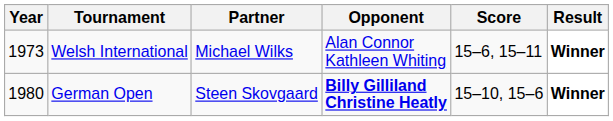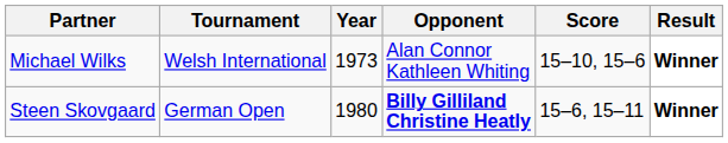 <table class="sortable wikitable" style="font-size: 90%;">
 <tr>
+<th>Partner</th>
+<th>Tournament</th>
 <th>Year</th>
-<th>Tournament</th>
-<th>Partner</th>
 <th>Opponent</th>
 <th>Score</th>
 <th>Result</th>
 </tr>
 <tr>
+<td align="left"> <a href='#'>Michael Wilks</a></td>
+<td align="left"><a href='#'>Welsh International</a></td>
 <td align="center">1973</td>
-<td align="left"><a href='#'>Welsh International</a></td>
-<td align="left"> <a href='#'>Michael Wilks</a></td>
 <td align="left"> <a href='#'>Alan Connor</a><br> <a href='#'>Kathleen Whiting</a></td>
+<td align="left">15–10, 15–6</td>
+<td style="text-align:left; background:white"> <strong>Winner</strong></td>
+</tr>
+<tr>
+<td align="left"> <a href='#'>Steen Skovgaard</a></td>
+<td align="left"><a href='#'>German Open</a></td>
+<td align="center">1980</td>
+<td align="left"><strong> <a href='#'>Billy Gilliland</a><br> <a href='#'>Christine Heatly</a></strong></td>
 <td align="left">15–6, 15–11</td>
 <td style="text-align:left; background:white"> <strong>Winner</strong></td>
 </tr>
-<tr>
-<td align="center">1980</td>
-<td align="left"><a href='#'>German Open</a></td>
-<td align="left"> <a href='#'>Steen Skovgaard</a></td>
-<td align="left"><strong> <a href='#'>Billy Gilliland</a><br> <a href='#'>Christine Heatly</a></strong></td>
-<td align="left">15–10, 15–6</td>
-<td style="text-align:left; background:white"> <strong>Winner</strong></td>
-</tr>
 </table>
